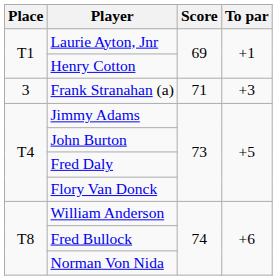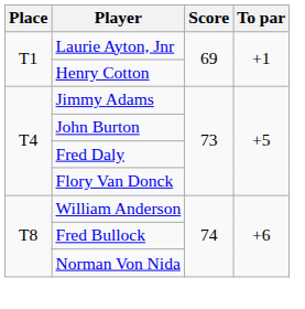 <table class=wikitable>
 <tr>
 <th>Place</th>
 <th>Player</th>
 <th>Score</th>
 <th>To par</th>
 </tr>
 <tr>
 <td rowspan=2 align=center>T1</td>
 <td> <a href='#'>Laurie Ayton, Jnr</a></td>
 <td rowspan=2 align=center>69</td>
 <td rowspan=2 align=center>+1</td>
 </tr>
 <tr>
 <td> <a href='#'>Henry Cotton</a></td>
-</tr>
-<tr>
-<td align=center>3</td>
-<td> <a href='#'>Frank Stranahan</a> (a)</td>
-<td align=center>71</td>
-<td align=center>+3</td>
 </tr>
 <tr>
 <td rowspan=4 align=center>T4</td>
 <td> <a href='#'>Jimmy Adams</a></td>
 <td rowspan=4 align=center>73</td>
 <td rowspan=4 align=center>+5</td>
 </tr>
 <tr>
 <td> <a href='#'>John Burton</a></td>
 </tr>
 <tr>
 <td> <a href='#'>Fred Daly</a></td>
 </tr>
 <tr>
 <td> <a href='#'>Flory Van Donck</a></td>
 </tr>
 <tr>
 <td rowspan=3 align=center>T8</td>
 <td> <a href='#'>William Anderson</a></td>
 <td rowspan=3 align=center>74</td>
 <td rowspan=3 align=center>+6</td>
 </tr>
 <tr>
 <td> <a href='#'>Fred Bullock</a></td>
 </tr>
 <tr>
 <td> <a href='#'>Norman Von Nida</a></td>
 </tr>
 </table>
